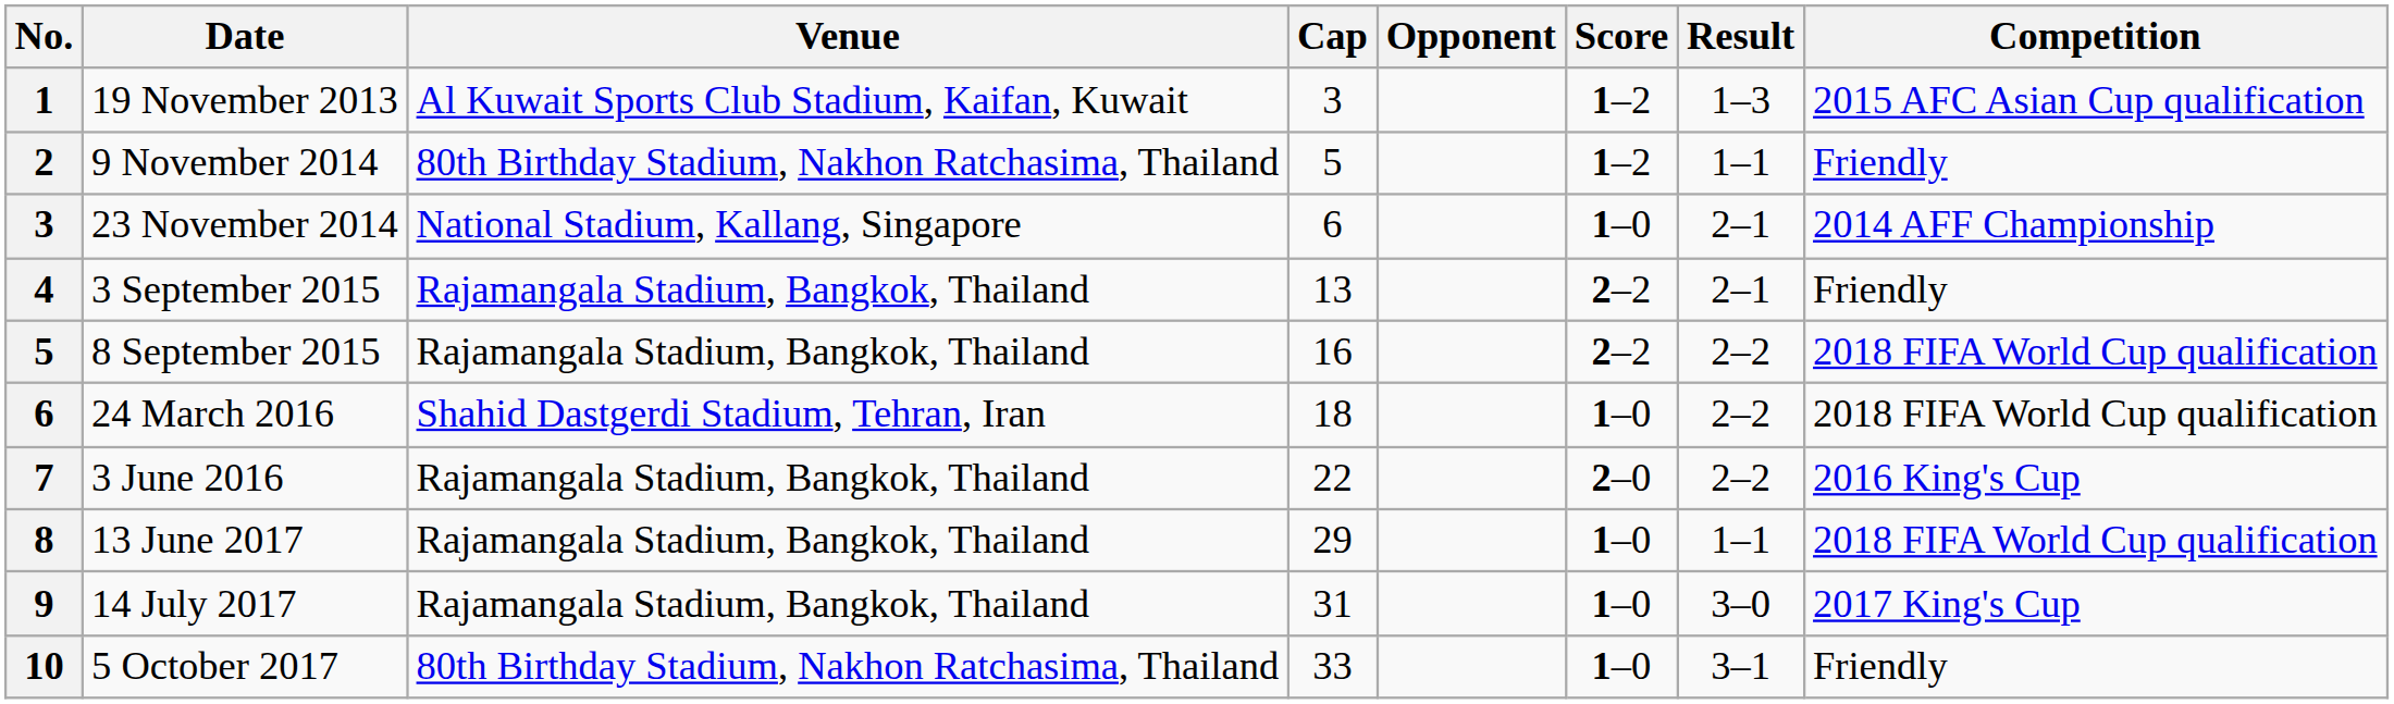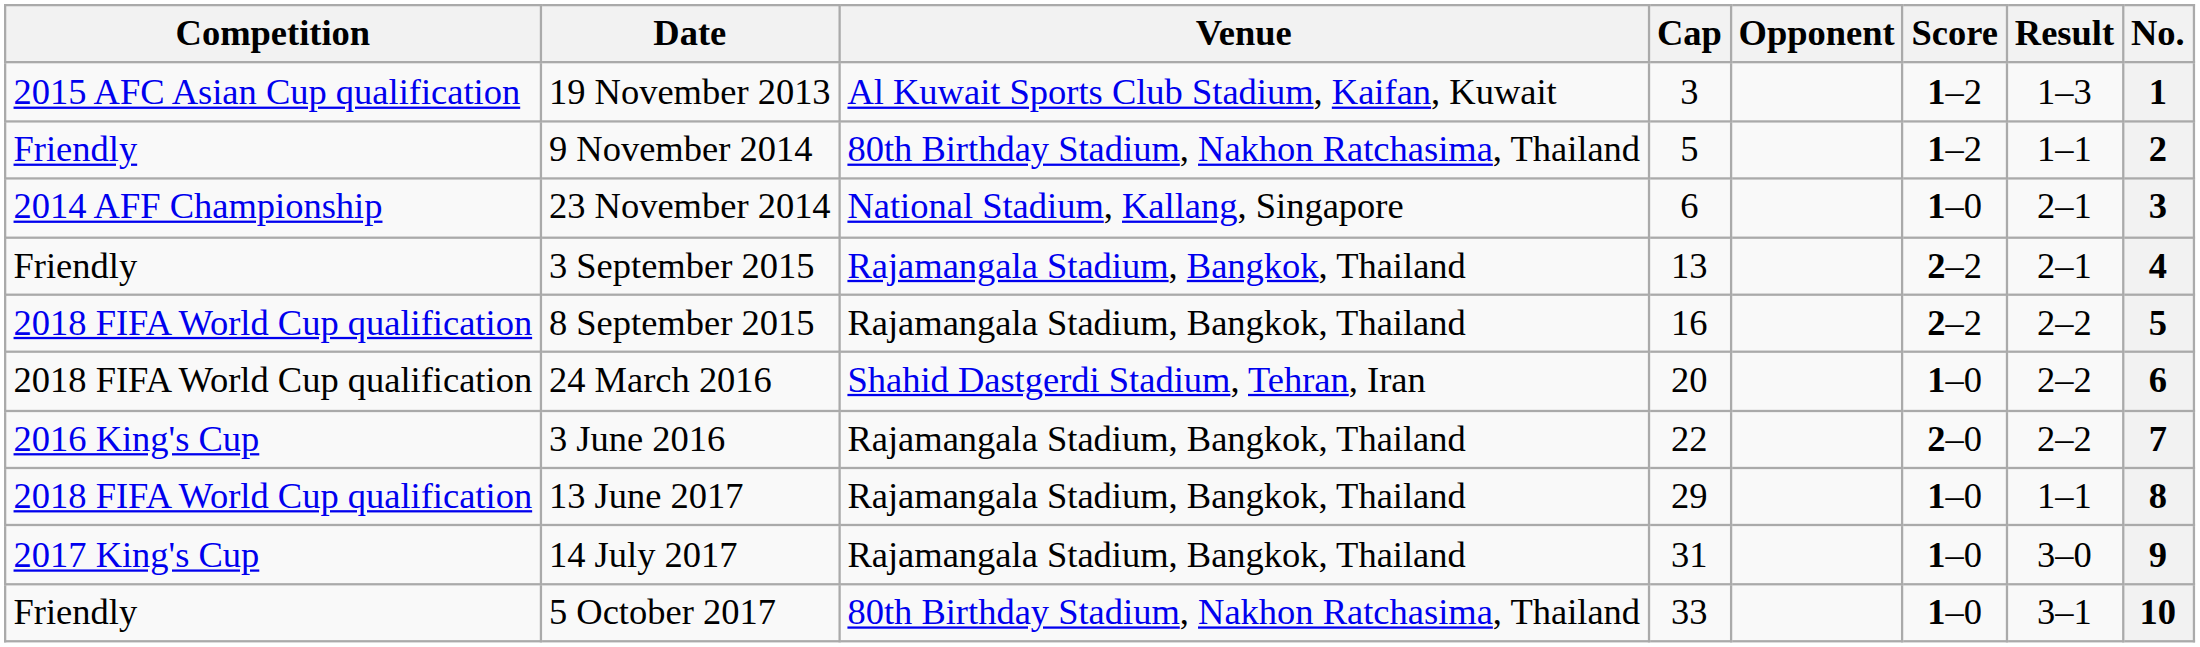 <table class="wikitable sortable plainrowheaders">
 <tr>
-<th scope=col>No.</th>
+<th scope=col>Competition</th>
 <th scope=col data-sort-type=date>Date</th>
 <th scope=col>Venue</th>
 <th scope=col>Cap</th>
 <th scope=col>Opponent</th>
 <th scope=col>Score</th>
 <th scope=col>Result</th>
-<th scope=col>Competition</th>
+<th scope=col>No.</th>
 </tr>
 <tr>
-<th scope=row>1</th>
+<td><a href='#'>2015 AFC Asian Cup qualification</a></td>
 <td>19 November 2013</td>
 <td><a href='#'>Al Kuwait Sports Club Stadium</a>, <a href='#'>Kaifan</a>, Kuwait</td>
 <td align=center>3</td>
 <td></td>
 <td align=center><strong>1</strong>–2</td>
 <td align=center>1–3</td>
-<td><a href='#'>2015 AFC Asian Cup qualification</a></td>
+<th scope=row>1</th>
 </tr>
 <tr>
-<th scope=row>2</th>
+<td><a href='#'>Friendly</a></td>
 <td>9 November 2014</td>
 <td><a href='#'>80th Birthday Stadium</a>, <a href='#'>Nakhon Ratchasima</a>, Thailand</td>
 <td align=center>5</td>
 <td></td>
 <td align=center><strong>1</strong>–2</td>
 <td align=center>1–1</td>
-<td><a href='#'>Friendly</a></td>
+<th scope=row>2</th>
 </tr>
 <tr>
-<th scope=row>3</th>
+<td><a href='#'>2014 AFF Championship</a></td>
 <td>23 November 2014</td>
 <td><a href='#'>National Stadium</a>, <a href='#'>Kallang</a>, Singapore</td>
 <td align=center>6</td>
 <td></td>
 <td align=center><strong>1</strong>–0</td>
 <td align=center>2–1</td>
-<td><a href='#'>2014 AFF Championship</a></td>
+<th scope=row>3</th>
 </tr>
 <tr>
-<th scope=row>4</th>
+<td>Friendly</td>
 <td>3 September 2015</td>
 <td><a href='#'>Rajamangala Stadium</a>, <a href='#'>Bangkok</a>, Thailand</td>
 <td align=center>13</td>
 <td></td>
 <td align=center><strong>2</strong>–2</td>
 <td align=center>2–1</td>
-<td>Friendly</td>
+<th scope=row>4</th>
 </tr>
 <tr>
-<th scope=row>5</th>
+<td><a href='#'>2018 FIFA World Cup qualification</a></td>
 <td>8 September 2015</td>
 <td>Rajamangala Stadium, Bangkok, Thailand</td>
 <td align=center>16</td>
 <td></td>
 <td align=center><strong>2</strong>–2</td>
 <td align=center>2–2</td>
-<td><a href='#'>2018 FIFA World Cup qualification</a></td>
+<th scope=row>5</th>
 </tr>
 <tr>
-<th scope=row>6</th>
+<td>2018 FIFA World Cup qualification</td>
 <td>24 March 2016</td>
 <td><a href='#'>Shahid Dastgerdi Stadium</a>, <a href='#'>Tehran</a>, Iran</td>
-<td align=center>18</td>
+<td align=center>20</td>
 <td></td>
 <td align=center><strong>1</strong>–0</td>
 <td align=center>2–2</td>
-<td>2018 FIFA World Cup qualification</td>
+<th scope=row>6</th>
 </tr>
 <tr>
-<th scope=row>7</th>
+<td><a href='#'>2016 King's Cup</a></td>
 <td>3 June 2016</td>
 <td>Rajamangala Stadium, Bangkok, Thailand</td>
 <td align=center>22</td>
 <td></td>
 <td align=center><strong>2</strong>–0</td>
 <td align=center>2–2 </td>
-<td><a href='#'>2016 King's Cup</a></td>
+<th scope=row>7</th>
 </tr>
 <tr>
-<th scope=row>8</th>
+<td><a href='#'>2018 FIFA World Cup qualification</a></td>
 <td>13 June 2017</td>
 <td>Rajamangala Stadium, Bangkok, Thailand</td>
 <td align=center>29</td>
 <td></td>
 <td align=center><strong>1</strong>–0</td>
 <td align=center>1–1</td>
-<td><a href='#'>2018 FIFA World Cup qualification</a></td>
+<th scope=row>8</th>
 </tr>
 <tr>
-<th scope=row>9</th>
+<td><a href='#'>2017 King's Cup</a></td>
 <td>14 July 2017</td>
 <td>Rajamangala Stadium, Bangkok, Thailand</td>
 <td align=center>31</td>
 <td></td>
 <td align=center><strong>1</strong>–0</td>
 <td align=center>3–0</td>
-<td><a href='#'>2017 King's Cup</a></td>
+<th scope=row>9</th>
 </tr>
 <tr>
-<th scope=row>10</th>
+<td>Friendly</td>
 <td>5 October 2017</td>
 <td><a href='#'>80th Birthday Stadium</a>, <a href='#'>Nakhon Ratchasima</a>, Thailand</td>
 <td align=center>33</td>
 <td></td>
 <td align=center><strong>1</strong>–0</td>
 <td align=center>3–1</td>
-<td>Friendly</td>
+<th scope=row>10</th>
 </tr>
 </table>
